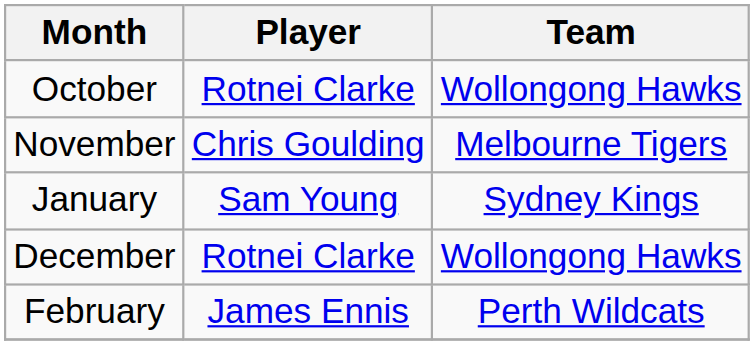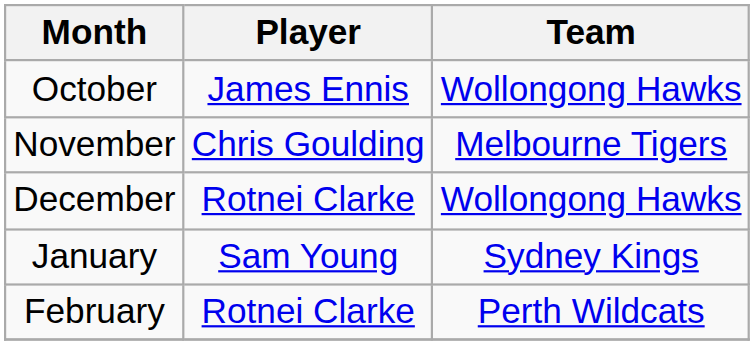 <table class="wikitable" style="text-align:center">
 <tr>
 <th>Month</th>
 <th>Player</th>
 <th>Team</th>
 </tr>
 <tr>
 <td>October</td>
-<td><a href='#'>Rotnei Clarke</a></td>
+<td><a href='#'>James Ennis</a></td>
 <td><a href='#'>Wollongong Hawks</a></td>
 </tr>
 <tr>
 <td>November</td>
 <td><a href='#'>Chris Goulding</a></td>
 <td><a href='#'>Melbourne Tigers</a></td>
 </tr>
 <tr>
+<td>December</td>
+<td><a href='#'>Rotnei Clarke</a></td>
+<td><a href='#'>Wollongong Hawks</a></td>
+</tr>
+<tr>
 <td>January</td>
 <td><a href='#'>Sam Young</a></td>
 <td><a href='#'>Sydney Kings</a></td>
 </tr>
 <tr>
-<td>December</td>
+<td>February</td>
 <td><a href='#'>Rotnei Clarke</a></td>
-<td><a href='#'>Wollongong Hawks</a></td>
-</tr>
-<tr>
-<td>February</td>
-<td><a href='#'>James Ennis</a></td>
 <td><a href='#'>Perth Wildcats</a></td>
 </tr>
 <tr>
 </tr>
 </table>
